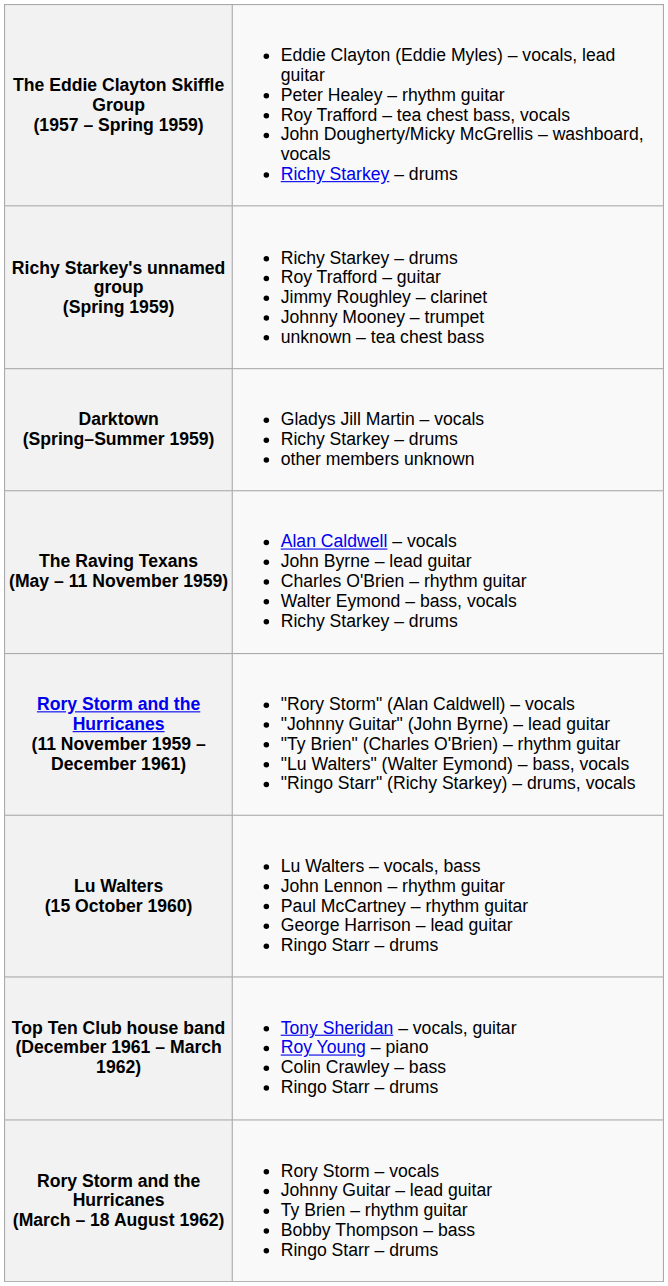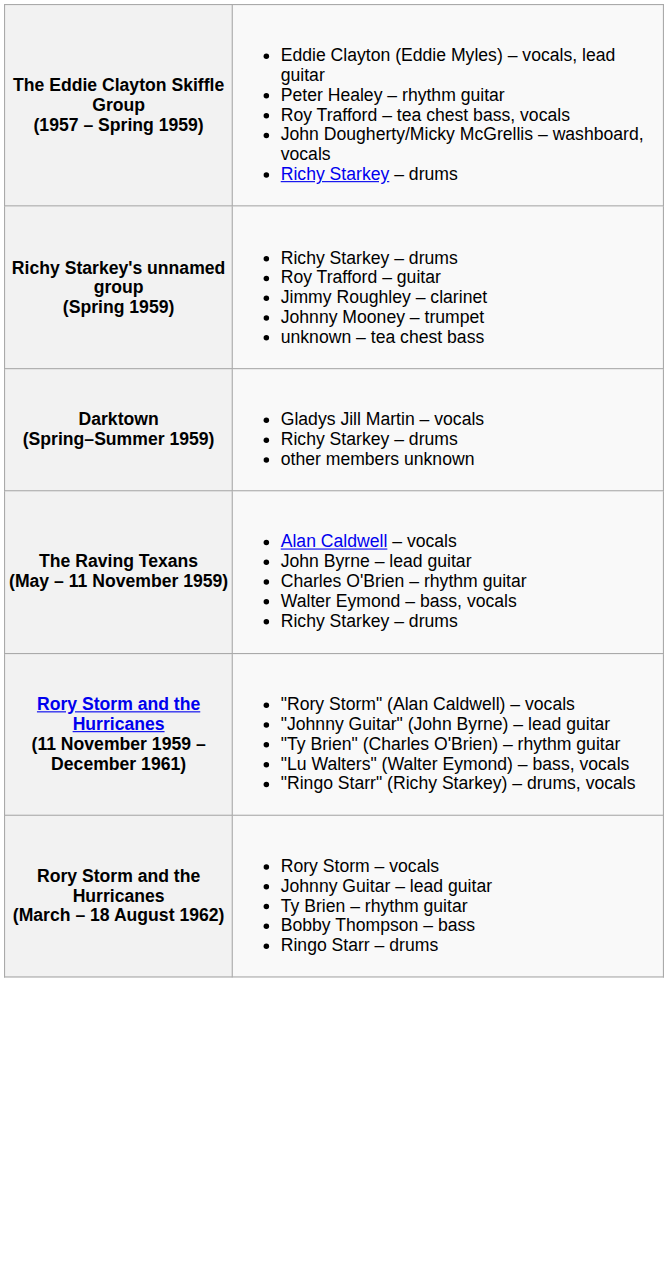 <table class="wikitable" style="width: 600px;">
 <tr>
 <th style="width:200px;">The Eddie Clayton Skiffle Group<br>(1957 – Spring 1959)</th>
 <td><br><ul><li>Eddie Clayton (Eddie Myles) – vocals, lead guitar</li><li>Peter Healey – rhythm guitar</li><li>Roy Trafford – tea chest bass, vocals</li><li>John Dougherty/Micky McGrellis – washboard, vocals</li><li><a href='#'>Richy Starkey</a> – drums</li></ul></td>
 </tr>
 <tr>
 <th style="width:200px;">Richy Starkey's unnamed group<br>(Spring 1959)</th>
 <td><br><ul><li>Richy Starkey – drums</li><li>Roy Trafford – guitar</li><li>Jimmy Roughley – clarinet</li><li>Johnny Mooney – trumpet</li><li>unknown – tea chest bass</li></ul></td>
 </tr>
 <tr>
 <th style="width:200px;">Darktown<br>(Spring–Summer 1959)</th>
 <td><br><ul><li>Gladys Jill Martin – vocals</li><li>Richy Starkey – drums</li><li>other members unknown</li></ul></td>
 </tr>
 <tr>
 <th style="width:200px;">The Raving Texans<br>(May – 11 November 1959)</th>
 <td><br><ul><li><a href='#'>Alan Caldwell</a> – vocals</li><li>John Byrne – lead guitar</li><li>Charles O'Brien – rhythm guitar</li><li>Walter Eymond – bass, vocals</li><li>Richy Starkey – drums</li></ul></td>
 </tr>
 <tr>
 <th style="width:200px;"><a href='#'>Rory Storm and the Hurricanes</a> <br>(11 November 1959 – December 1961)</th>
 <td><br><ul><li>"Rory Storm" (Alan Caldwell) – vocals</li><li>"Johnny Guitar" (John Byrne) – lead guitar</li><li>"Ty Brien" (Charles O'Brien) – rhythm guitar</li><li>"Lu Walters" (Walter Eymond) – bass, vocals</li><li>"Ringo Starr" (Richy Starkey) – drums, vocals</li></ul></td>
 </tr>
 <tr>
-<th style="width:200px;">Lu Walters<br>(15 October 1960)</th>
-<td><br><ul><li>Lu Walters – vocals, bass</li><li>John Lennon – rhythm guitar</li><li>Paul McCartney – rhythm guitar</li><li>George Harrison – lead guitar</li><li>Ringo Starr – drums</li></ul></td>
-</tr>
-<tr>
-<th style="width:200px;">Top Ten Club house band<br>(December 1961 – March 1962)</th>
-<td><br><ul><li><a href='#'>Tony Sheridan</a> – vocals, guitar</li><li><a href='#'>Roy Young</a> – piano</li><li>Colin Crawley – bass</li><li>Ringo Starr – drums</li></ul></td>
-</tr>
-<tr>
 <th style="width:200px;">Rory Storm and the Hurricanes <br>(March – 18 August 1962)</th>
 <td><br><ul><li>Rory Storm – vocals</li><li>Johnny Guitar – lead guitar</li><li>Ty Brien – rhythm guitar</li><li>Bobby Thompson – bass</li><li>Ringo Starr – drums</li></ul></td>
 </tr>
 </table>
